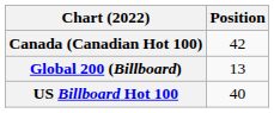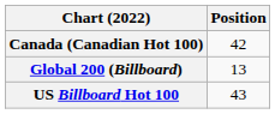 <table class="wikitable sortable plainrowheaders" style="text-align:center">
 <tr>
 <th scope="col">Chart (2022)</th>
 <th scope="col">Position</th>
 </tr>
 <tr>
 <th scope="row">Canada (Canadian Hot 100)</th>
 <td>42</td>
 </tr>
 <tr>
 <th scope="row"><a href='#'>Global 200</a> (<em>Billboard</em>)</th>
 <td>13</td>
 </tr>
 <tr>
 <th scope="row">US <a href='#'><em>Billboard</em> Hot 100</a></th>
-<td>40</td>
+<td>43</td>
 </tr>
 </table>
